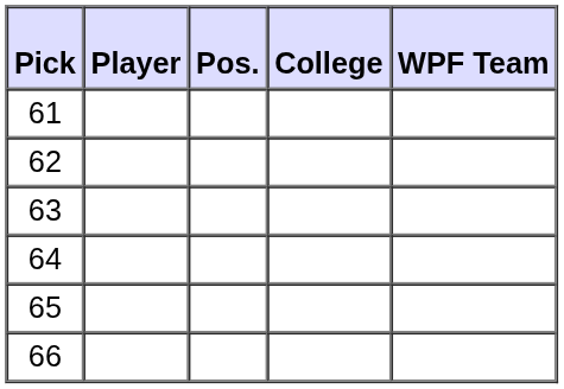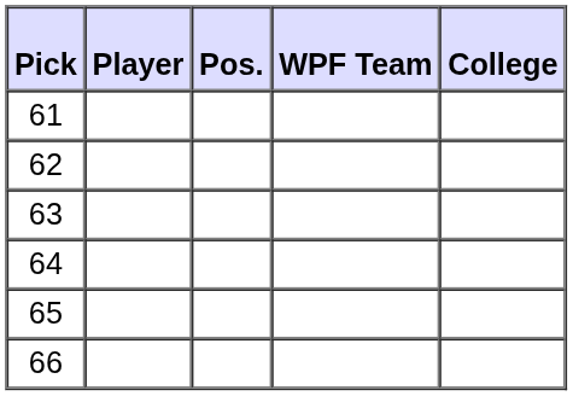 <table style="text-align: center" border="1" cellpadding="3" cellspacing="0">
 <tr>
 <th style="background:#ddf;"><br>Pick</th>
 <th style="background:#ddf;"><br>Player</th>
 <th style="background:#ddf;"><br>Pos.</th>
+<th style="background:#ddf;"><br>WPF Team</th>
 <th style="background:#ddf;"><br>College</th>
-<th style="background:#ddf;"><br>WPF Team</th>
 </tr>
 <tr>
 <td>61</td>
 <td></td>
 <td></td>
 <td></td>
 <td></td>
 </tr>
 <tr>
 <td>62</td>
 <td></td>
 <td></td>
 <td></td>
 <td></td>
 </tr>
 <tr>
 <td>63</td>
 <td></td>
 <td></td>
 <td></td>
 <td></td>
 </tr>
 <tr>
 <td>64</td>
 <td></td>
 <td></td>
 <td></td>
 <td></td>
 </tr>
 <tr>
 <td>65</td>
 <td></td>
 <td></td>
 <td></td>
 <td></td>
 </tr>
 <tr>
 <td>66</td>
 <td></td>
 <td></td>
 <td></td>
 <td></td>
 </tr>
 </table>
